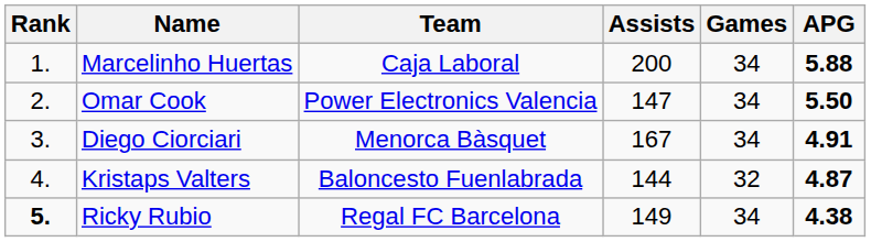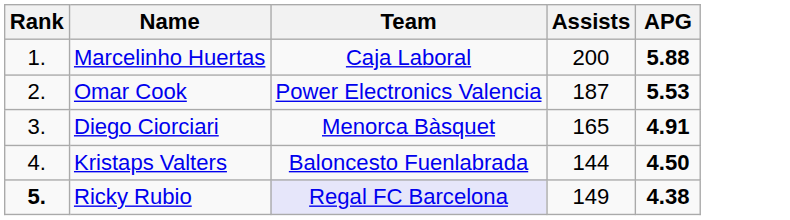 <table class="wikitable" style="text-align: center;">
 <tr>
 <th>Rank</th>
 <th>Name</th>
 <th>Team</th>
 <th>Assists</th>
-<th>Games</th>
 <th width=40>APG</th>
 </tr>
 <tr>
 <td>1.</td>
 <td align="left"> <a href='#'>Marcelinho Huertas</a></td>
 <td><a href='#'>Caja Laboral</a></td>
 <td>200</td>
-<td>34</td>
 <td><strong>5.88</strong></td>
 </tr>
 <tr>
 <td>2.</td>
 <td align="left"> <a href='#'>Omar Cook</a></td>
 <td><a href='#'>Power Electronics Valencia</a></td>
-<td>147</td>
-<td>34</td>
-<td><strong>5.50</strong></td>
+<td>187</td>
+<td><strong>5.53</strong></td>
 </tr>
 <tr>
 <td>3.</td>
 <td align="left"> <a href='#'>Diego Ciorciari</a></td>
 <td><a href='#'>Menorca Bàsquet</a></td>
-<td>167</td>
-<td>34</td>
+<td>165</td>
 <td><strong>4.91</strong></td>
 </tr>
 <tr>
 <td>4.</td>
 <td align="left"> <a href='#'>Kristaps Valters</a></td>
 <td><a href='#'>Baloncesto Fuenlabrada</a></td>
 <td>144</td>
-<td>32</td>
-<td><strong>4.87</strong></td>
+<td><strong>4.50</strong></td>
 </tr>
 <tr>
 <td><strong>5.</strong></td>
 <td align="left"> <a href='#'>Ricky Rubio</a></td>
-<td><a href='#'>Regal FC Barcelona</a></td>
+<td style="background: lavender;"><a href='#'>Regal FC Barcelona</a></td>
 <td>149</td>
-<td>34</td>
 <td><strong>4.38</strong></td>
 </tr>
 </table>
